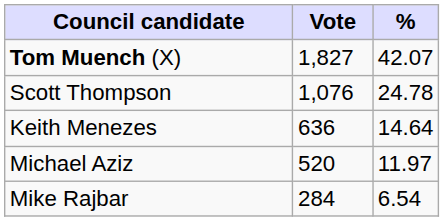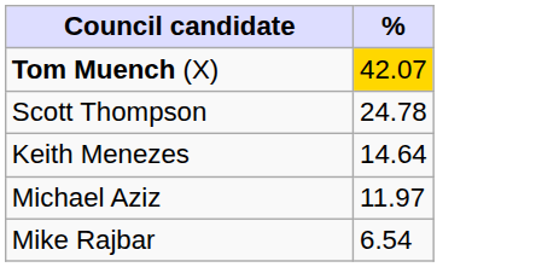 <table class="wikitable">
 <tr>
 <th style="background:#ddf; width:200px;">Council candidate</th>
-<th style="background:#ddf; width:50px;">Vote</th>
 <th style="background:#ddf; width:30px;">%</th>
 </tr>
 <tr>
 <td><strong>Tom Muench</strong> (X)</td>
-<td>1,827</td>
-<td>42.07</td>
+<td style="background: gold;">42.07</td>
 </tr>
 <tr>
 <td>Scott Thompson</td>
-<td>1,076</td>
 <td>24.78</td>
 </tr>
 <tr>
 <td>Keith Menezes</td>
-<td>636</td>
 <td>14.64</td>
 </tr>
 <tr>
 <td>Michael Aziz</td>
-<td>520</td>
 <td>11.97</td>
 </tr>
 <tr>
 <td>Mike Rajbar</td>
-<td>284</td>
 <td>6.54</td>
 </tr>
 </table>
